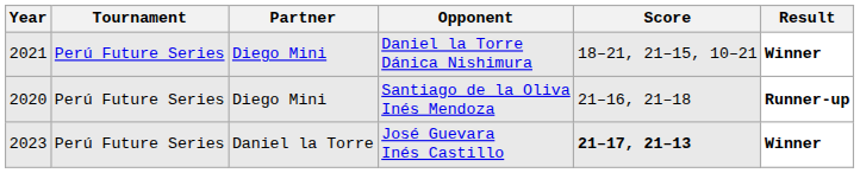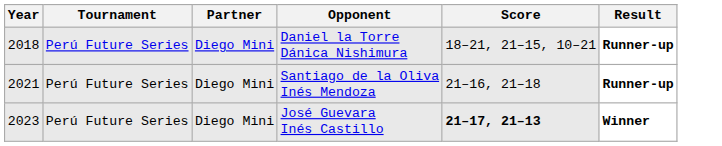 <table class="sortable wikitable" style="font-size: 90%;">
 <tr>
 <th>Year</th>
 <th>Tournament</th>
 <th>Partner</th>
 <th>Opponent</th>
 <th>Score</th>
 <th>Result</th>
 </tr>
 <tr style="background:#E9E9E9">
-<td align="center">2021</td>
+<td align="center">2018</td>
 <td align="left"><a href='#'>Perú Future Series</a></td>
 <td align="left"> <a href='#'>Diego Mini</a></td>
 <td align="left"> <a href='#'>Daniel la Torre</a><br> <a href='#'>Dánica Nishimura</a></td>
 <td align="left">18–21, 21–15, 10–21</td>
-<td style="text-align:left; background:white"> <strong>Winner</strong></td>
+<td style="text-align:left; background:white"> <strong>Runner-up</strong></td>
 </tr>
 <tr style="background:#E9E9E9">
-<td align="center">2020</td>
+<td align="center">2021</td>
 <td align="left">Perú Future Series</td>
 <td align="left"> Diego Mini</td>
 <td align="left"> <a href='#'>Santiago de la Oliva</a><br> <a href='#'>Inés Mendoza</a></td>
 <td align="left">21–16, 21–18</td>
 <td style="text-align:left; background:white"> <strong>Runner-up</strong></td>
 </tr>
 <tr style="background:#E9E9E9">
 <td align="center">2023</td>
 <td align="left">Perú Future Series</td>
-<td align="left"> Daniel la Torre</td>
+<td align="left"> Diego Mini</td>
 <td align="left"> <a href='#'>José Guevara</a> <br>  <a href='#'>Inés Castillo</a></td>
 <td align="left"><strong>21–17, 21–13</strong></td>
 <td style="text-align:left; background:white"> <strong>Winner</strong></td>
 </tr>
 </table>
